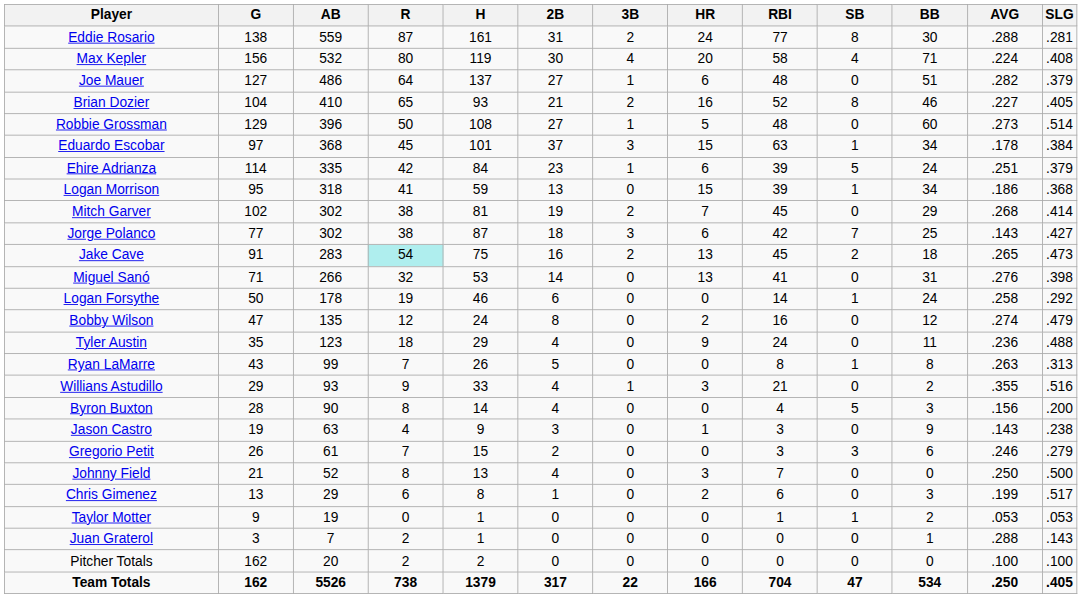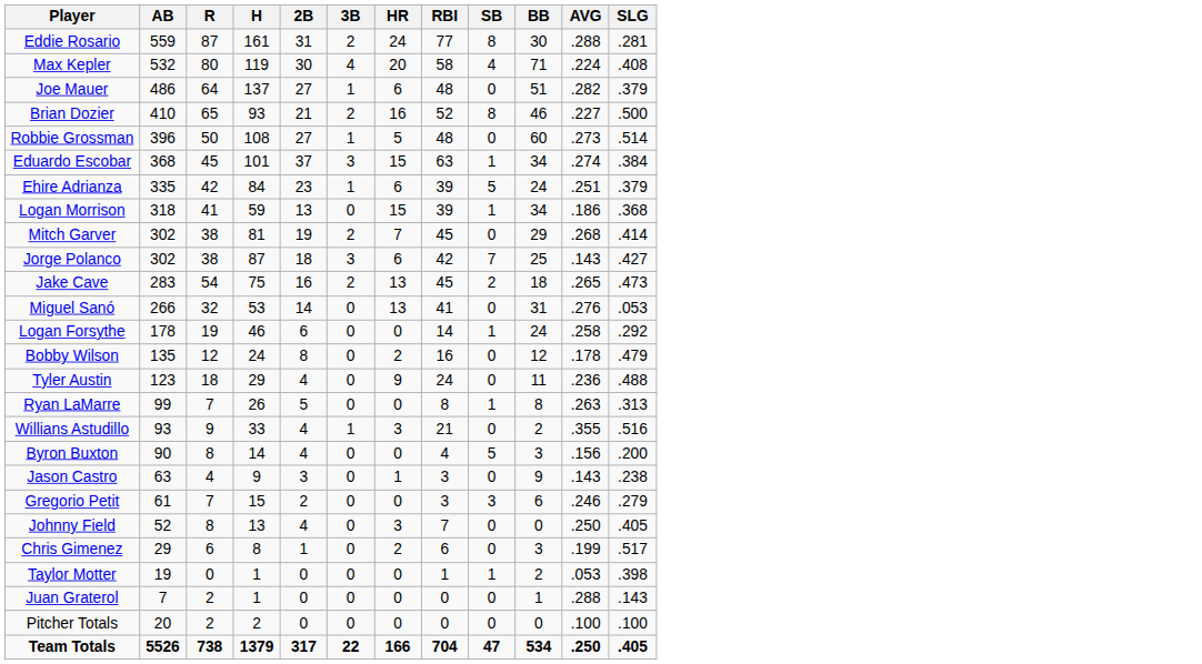 <table class=wikitable style="text-align:center">
 <tr>
 <th bgcolor=#DDDDFF; width="20%">Player</th>
-<th bgcolor=#DDDDFF; width="7%">G</th>
 <th bgcolor=#DDDDFF; width="7%">AB</th>
 <th bgcolor=#DDDDFF; width="7%">R</th>
 <th bgcolor=#DDDDFF; width="7%">H</th>
 <th bgcolor=#DDDDFF; width="7%">2B</th>
 <th bgcolor=#DDDDFF; width="7%">3B</th>
 <th bgcolor=#DDDDFF; width="7%">HR</th>
 <th bgcolor=#DDDDFF; width="7%">RBI</th>
 <th bgcolor=#DDDDFF; width="7%">SB</th>
 <th bgcolor=#DDDDFF; width="7%">BB</th>
 <th bgcolor=#DDDDFF; width="7%">AVG</th>
 <th bgcolor=#DDDDFF; width="7%">SLG</th>
 </tr>
 <tr>
 <td><a href='#'>Eddie Rosario</a></td>
-<td>138</td>
 <td>559</td>
 <td>87</td>
 <td>161</td>
 <td>31</td>
 <td>2</td>
 <td>24</td>
 <td>77</td>
 <td>8</td>
 <td>30</td>
 <td>.288</td>
 <td>.281</td>
 </tr>
 <tr>
 <td><a href='#'>Max Kepler</a></td>
-<td>156</td>
 <td>532</td>
 <td>80</td>
 <td>119</td>
 <td>30</td>
 <td>4</td>
 <td>20</td>
 <td>58</td>
 <td>4</td>
 <td>71</td>
 <td>.224</td>
 <td>.408</td>
 </tr>
 <tr>
 <td><a href='#'>Joe Mauer</a></td>
-<td>127</td>
 <td>486</td>
 <td>64</td>
 <td>137</td>
 <td>27</td>
 <td>1</td>
 <td>6</td>
 <td>48</td>
 <td>0</td>
 <td>51</td>
 <td>.282</td>
 <td>.379</td>
 </tr>
 <tr>
 <td><a href='#'>Brian Dozier</a></td>
-<td>104</td>
 <td>410</td>
 <td>65</td>
 <td>93</td>
 <td>21</td>
 <td>2</td>
 <td>16</td>
 <td>52</td>
 <td>8</td>
 <td>46</td>
 <td>.227</td>
-<td>.405</td>
+<td>.500</td>
 </tr>
 <tr>
 <td><a href='#'>Robbie Grossman</a></td>
-<td>129</td>
 <td>396</td>
 <td>50</td>
 <td>108</td>
 <td>27</td>
 <td>1</td>
 <td>5</td>
 <td>48</td>
 <td>0</td>
 <td>60</td>
 <td>.273</td>
 <td>.514</td>
 </tr>
 <tr>
 <td><a href='#'>Eduardo Escobar</a></td>
-<td>97</td>
 <td>368</td>
 <td>45</td>
 <td>101</td>
 <td>37</td>
 <td>3</td>
 <td>15</td>
 <td>63</td>
 <td>1</td>
 <td>34</td>
-<td>.178</td>
+<td>.274</td>
 <td>.384</td>
 </tr>
 <tr>
 <td><a href='#'>Ehire Adrianza</a></td>
-<td>114</td>
 <td>335</td>
 <td>42</td>
 <td>84</td>
 <td>23</td>
 <td>1</td>
 <td>6</td>
 <td>39</td>
 <td>5</td>
 <td>24</td>
 <td>.251</td>
 <td>.379</td>
 </tr>
 <tr>
 <td><a href='#'>Logan Morrison</a></td>
-<td>95</td>
 <td>318</td>
 <td>41</td>
 <td>59</td>
 <td>13</td>
 <td>0</td>
 <td>15</td>
 <td>39</td>
 <td>1</td>
 <td>34</td>
 <td>.186</td>
 <td>.368</td>
 </tr>
 <tr>
 <td><a href='#'>Mitch Garver</a></td>
-<td>102</td>
 <td>302</td>
 <td>38</td>
 <td>81</td>
 <td>19</td>
 <td>2</td>
 <td>7</td>
 <td>45</td>
 <td>0</td>
 <td>29</td>
 <td>.268</td>
 <td>.414</td>
 </tr>
 <tr>
 <td><a href='#'>Jorge Polanco</a></td>
-<td>77</td>
 <td>302</td>
 <td>38</td>
 <td>87</td>
 <td>18</td>
 <td>3</td>
 <td>6</td>
 <td>42</td>
 <td>7</td>
 <td>25</td>
 <td>.143</td>
 <td>.427</td>
 </tr>
 <tr>
 <td><a href='#'>Jake Cave</a></td>
-<td>91</td>
 <td>283</td>
-<td style="background: paleturquoise;">54</td>
+<td>54</td>
 <td>75</td>
 <td>16</td>
 <td>2</td>
 <td>13</td>
 <td>45</td>
 <td>2</td>
 <td>18</td>
 <td>.265</td>
 <td>.473</td>
 </tr>
 <tr>
 <td><a href='#'>Miguel Sanó</a></td>
-<td>71</td>
 <td>266</td>
 <td>32</td>
 <td>53</td>
 <td>14</td>
 <td>0</td>
 <td>13</td>
 <td>41</td>
 <td>0</td>
 <td>31</td>
 <td>.276</td>
-<td>.398</td>
+<td>.053</td>
 </tr>
 <tr>
 <td><a href='#'>Logan Forsythe</a></td>
-<td>50</td>
 <td>178</td>
 <td>19</td>
 <td>46</td>
 <td>6</td>
 <td>0</td>
 <td>0</td>
 <td>14</td>
 <td>1</td>
 <td>24</td>
 <td>.258</td>
 <td>.292</td>
 </tr>
 <tr>
 <td><a href='#'>Bobby Wilson</a></td>
-<td>47</td>
 <td>135</td>
 <td>12</td>
 <td>24</td>
 <td>8</td>
 <td>0</td>
 <td>2</td>
 <td>16</td>
 <td>0</td>
 <td>12</td>
-<td>.274</td>
+<td>.178</td>
 <td>.479</td>
 </tr>
 <tr>
 <td><a href='#'>Tyler Austin</a></td>
-<td>35</td>
 <td>123</td>
 <td>18</td>
 <td>29</td>
 <td>4</td>
 <td>0</td>
 <td>9</td>
 <td>24</td>
 <td>0</td>
 <td>11</td>
 <td>.236</td>
 <td>.488</td>
 </tr>
 <tr>
 <td><a href='#'>Ryan LaMarre</a></td>
-<td>43</td>
 <td>99</td>
 <td>7</td>
 <td>26</td>
 <td>5</td>
 <td>0</td>
 <td>0</td>
 <td>8</td>
 <td>1</td>
 <td>8</td>
 <td>.263</td>
 <td>.313</td>
 </tr>
 <tr>
 <td><a href='#'>Willians Astudillo</a></td>
-<td>29</td>
 <td>93</td>
 <td>9</td>
 <td>33</td>
 <td>4</td>
 <td>1</td>
 <td>3</td>
 <td>21</td>
 <td>0</td>
 <td>2</td>
 <td>.355</td>
 <td>.516</td>
 </tr>
 <tr>
 <td><a href='#'>Byron Buxton</a></td>
-<td>28</td>
 <td>90</td>
 <td>8</td>
 <td>14</td>
 <td>4</td>
 <td>0</td>
 <td>0</td>
 <td>4</td>
 <td>5</td>
 <td>3</td>
 <td>.156</td>
 <td>.200</td>
 </tr>
 <tr>
 <td><a href='#'>Jason Castro</a></td>
-<td>19</td>
 <td>63</td>
 <td>4</td>
 <td>9</td>
 <td>3</td>
 <td>0</td>
 <td>1</td>
 <td>3</td>
 <td>0</td>
 <td>9</td>
 <td>.143</td>
 <td>.238</td>
 </tr>
 <tr>
 <td><a href='#'>Gregorio Petit</a></td>
-<td>26</td>
 <td>61</td>
 <td>7</td>
 <td>15</td>
 <td>2</td>
 <td>0</td>
 <td>0</td>
 <td>3</td>
 <td>3</td>
 <td>6</td>
 <td>.246</td>
 <td>.279</td>
 </tr>
 <tr>
 <td><a href='#'>Johnny Field</a></td>
-<td>21</td>
 <td>52</td>
 <td>8</td>
 <td>13</td>
 <td>4</td>
 <td>0</td>
 <td>3</td>
 <td>7</td>
 <td>0</td>
 <td>0</td>
 <td>.250</td>
-<td>.500</td>
+<td>.405</td>
 </tr>
 <tr>
 <td><a href='#'>Chris Gimenez</a></td>
-<td>13</td>
 <td>29</td>
 <td>6</td>
 <td>8</td>
 <td>1</td>
 <td>0</td>
 <td>2</td>
 <td>6</td>
 <td>0</td>
 <td>3</td>
 <td>.199</td>
 <td>.517</td>
 </tr>
 <tr>
 <td><a href='#'>Taylor Motter</a></td>
-<td>9</td>
 <td>19</td>
 <td>0</td>
 <td>1</td>
 <td>0</td>
 <td>0</td>
 <td>0</td>
 <td>1</td>
 <td>1</td>
 <td>2</td>
 <td>.053</td>
-<td>.053</td>
+<td>.398</td>
 </tr>
 <tr>
 <td><a href='#'>Juan Graterol</a></td>
-<td>3</td>
 <td>7</td>
 <td>2</td>
 <td>1</td>
 <td>0</td>
 <td>0</td>
 <td>0</td>
 <td>0</td>
 <td>0</td>
 <td>1</td>
 <td>.288</td>
 <td>.143</td>
 </tr>
 <tr>
 <td>Pitcher Totals</td>
-<td>162</td>
 <td>20</td>
 <td>2</td>
 <td>2</td>
 <td>0</td>
 <td>0</td>
 <td>0</td>
 <td>0</td>
 <td>0</td>
 <td>0</td>
 <td>.100</td>
 <td>.100</td>
 </tr>
 <tr>
 <td><strong>Team Totals</strong></td>
-<td><strong>162</strong></td>
 <td><strong>5526</strong></td>
 <td><strong>738</strong></td>
 <td><strong>1379</strong></td>
 <td><strong>317</strong></td>
 <td><strong>22</strong></td>
 <td><strong>166</strong></td>
 <td><strong>704</strong></td>
 <td><strong>47</strong></td>
 <td><strong>534</strong></td>
 <td><strong>.250</strong></td>
 <td><strong>.405</strong></td>
 </tr>
 </table>
